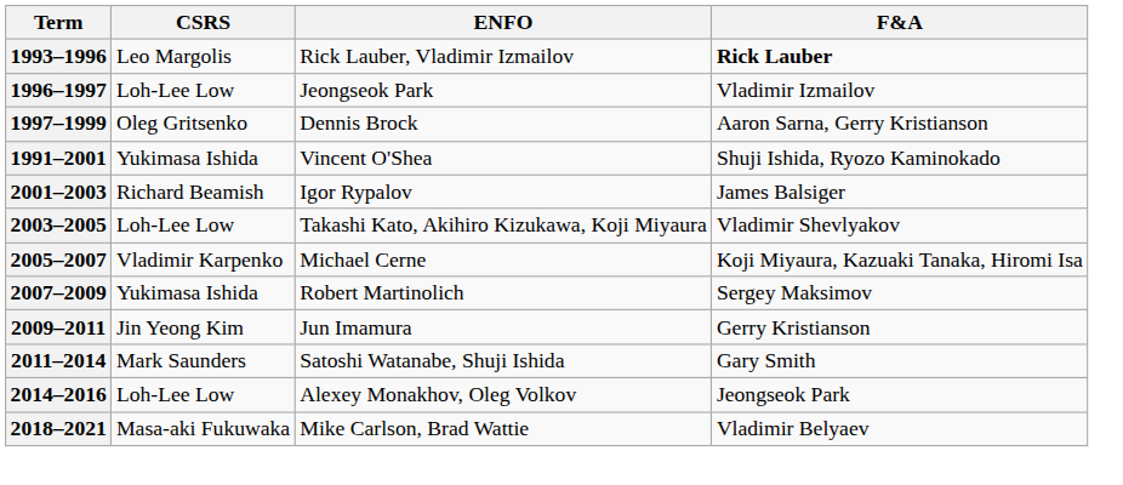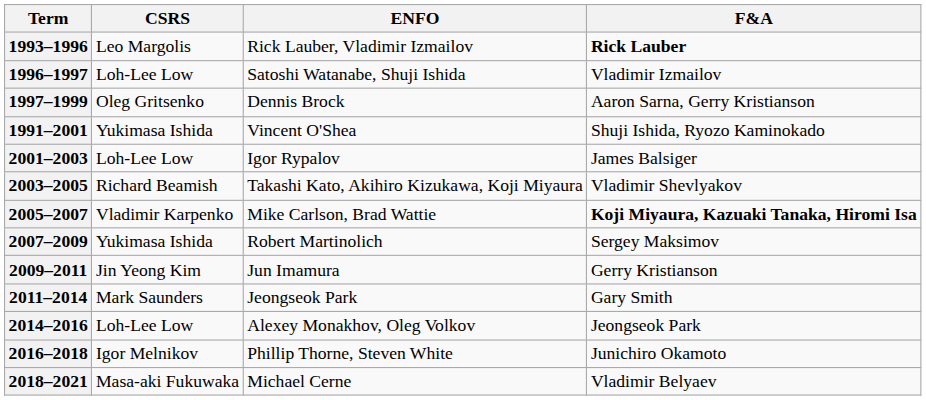 <table class="wikitable collapsible collapsed">
 <tr>
 <th>Term</th>
 <th>CSRS</th>
 <th>ENFO</th>
 <th>F&A</th>
 </tr>
 <tr>
 <th>1993–1996</th>
 <td>  Leo Margolis</td>
 <td>  Rick Lauber,   Vladimir Izmailov</td>
 <td><strong>  Rick Lauber</strong></td>
 </tr>
 <tr>
 <th>1996–1997</th>
 <td>  Loh-Lee Low</td>
-<td> Jeongseok Park</td>
+<td>  Satoshi Watanabe, Shuji Ishida</td>
 <td>  Vladimir Izmailov</td>
 </tr>
 <tr>
 <th>1997–1999</th>
 <td>  Oleg Gritsenko</td>
 <td>  Dennis Brock</td>
 <td>  Aaron Sarna, Gerry Kristianson</td>
 </tr>
 <tr>
 <th>1991–2001</th>
 <td>  Yukimasa Ishida</td>
 <td>  Vincent O'Shea</td>
 <td>  Shuji Ishida, Ryozo Kaminokado</td>
 </tr>
 <tr>
 <th>2001–2003</th>
-<td>  Richard Beamish</td>
+<td>  Loh-Lee Low</td>
 <td>  Igor Rypalov</td>
 <td>  James Balsiger</td>
 </tr>
 <tr>
 <th>2003–2005</th>
-<td>  Loh-Lee Low</td>
+<td>  Richard Beamish</td>
 <td>  Takashi Kato, Akihiro Kizukawa, Koji Miyaura</td>
 <td>  Vladimir Shevlyakov</td>
 </tr>
 <tr>
 <th>2005–2007</th>
 <td>  Vladimir Karpenko</td>
-<td>  Michael Cerne</td>
-<td>  Koji Miyaura, Kazuaki Tanaka, Hiromi Isa</td>
+<td>  Mike Carlson, Brad Wattie</td>
+<td><strong>  Koji Miyaura, Kazuaki Tanaka, Hiromi Isa</strong></td>
 </tr>
 <tr>
 <th>2007–2009</th>
 <td>  Yukimasa Ishida</td>
 <td>  Robert Martinolich</td>
 <td>  Sergey Maksimov</td>
 </tr>
 <tr>
 <th>2009–2011</th>
 <td>  Jin Yeong Kim</td>
 <td>  Jun Imamura</td>
 <td>  Gerry Kristianson</td>
 </tr>
 <tr>
 <th>2011–2014</th>
 <td>  Mark Saunders</td>
-<td>  Satoshi Watanabe, Shuji Ishida</td>
+<td> Jeongseok Park</td>
 <td>  Gary Smith</td>
 </tr>
 <tr>
 <th>2014–2016</th>
 <td>  Loh-Lee Low</td>
 <td>  Alexey Monakhov, Oleg Volkov</td>
 <td>  Jeongseok Park</td>
 </tr>
 <tr>
+<th>2016–2018</th>
+<td>  Igor Melnikov</td>
+<td>  Phillip Thorne, Steven White</td>
+<td>  Junichiro Okamoto</td>
+</tr>
+<tr>
 <th>2018–2021</th>
 <td>  Masa-aki Fukuwaka</td>
-<td>  Mike Carlson, Brad Wattie</td>
+<td>  Michael Cerne</td>
 <td>  Vladimir Belyaev</td>
 </tr>
 </table>
